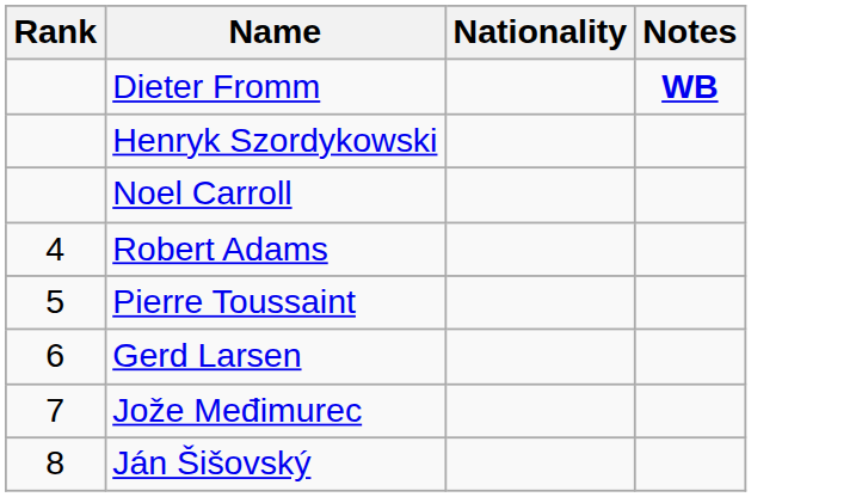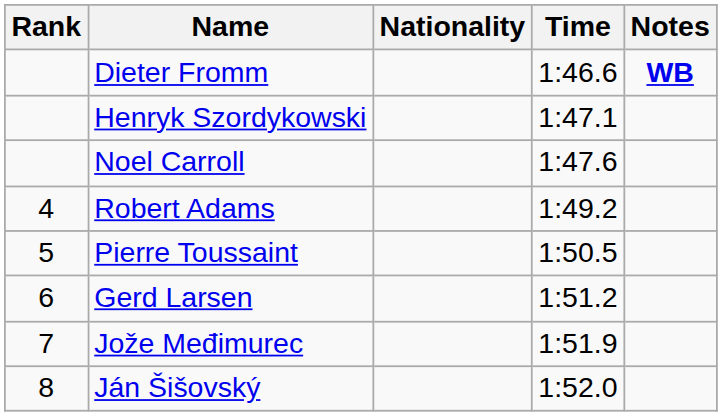 <table class="wikitable sortable" style="text-align:center">
 <tr>
 <th>Rank</th>
 <th>Name</th>
 <th>Nationality</th>
+<th>Time</th>
 <th>Notes</th>
 </tr>
 <tr>
 <td></td>
 <td align="left"><a href='#'>Dieter Fromm</a></td>
 <td align=left></td>
+<td>1:46.6</td>
 <td><strong><a href='#'>WB</a></strong></td>
 </tr>
 <tr>
 <td></td>
 <td align="left"><a href='#'>Henryk Szordykowski</a></td>
 <td align=left></td>
+<td>1:47.1</td>
 <td></td>
 </tr>
 <tr>
 <td></td>
 <td align="left"><a href='#'>Noel Carroll</a></td>
 <td align=left></td>
+<td>1:47.6</td>
 <td></td>
 </tr>
 <tr>
 <td>4</td>
 <td align="left"><a href='#'>Robert Adams</a></td>
 <td align=left></td>
+<td>1:49.2</td>
 <td></td>
 </tr>
 <tr>
 <td>5</td>
 <td align="left"><a href='#'>Pierre Toussaint</a></td>
 <td align=left></td>
+<td>1:50.5</td>
 <td></td>
 </tr>
 <tr>
 <td>6</td>
 <td align="left"><a href='#'>Gerd Larsen</a></td>
 <td align=left></td>
+<td>1:51.2</td>
 <td></td>
 </tr>
 <tr>
 <td>7</td>
 <td align="left"><a href='#'>Jože Međimurec</a></td>
 <td align=left></td>
+<td>1:51.9</td>
 <td></td>
 </tr>
 <tr>
 <td>8</td>
 <td align="left"><a href='#'>Ján Šišovský</a></td>
 <td align=left></td>
+<td>1:52.0</td>
 <td></td>
 </tr>
 </table>
